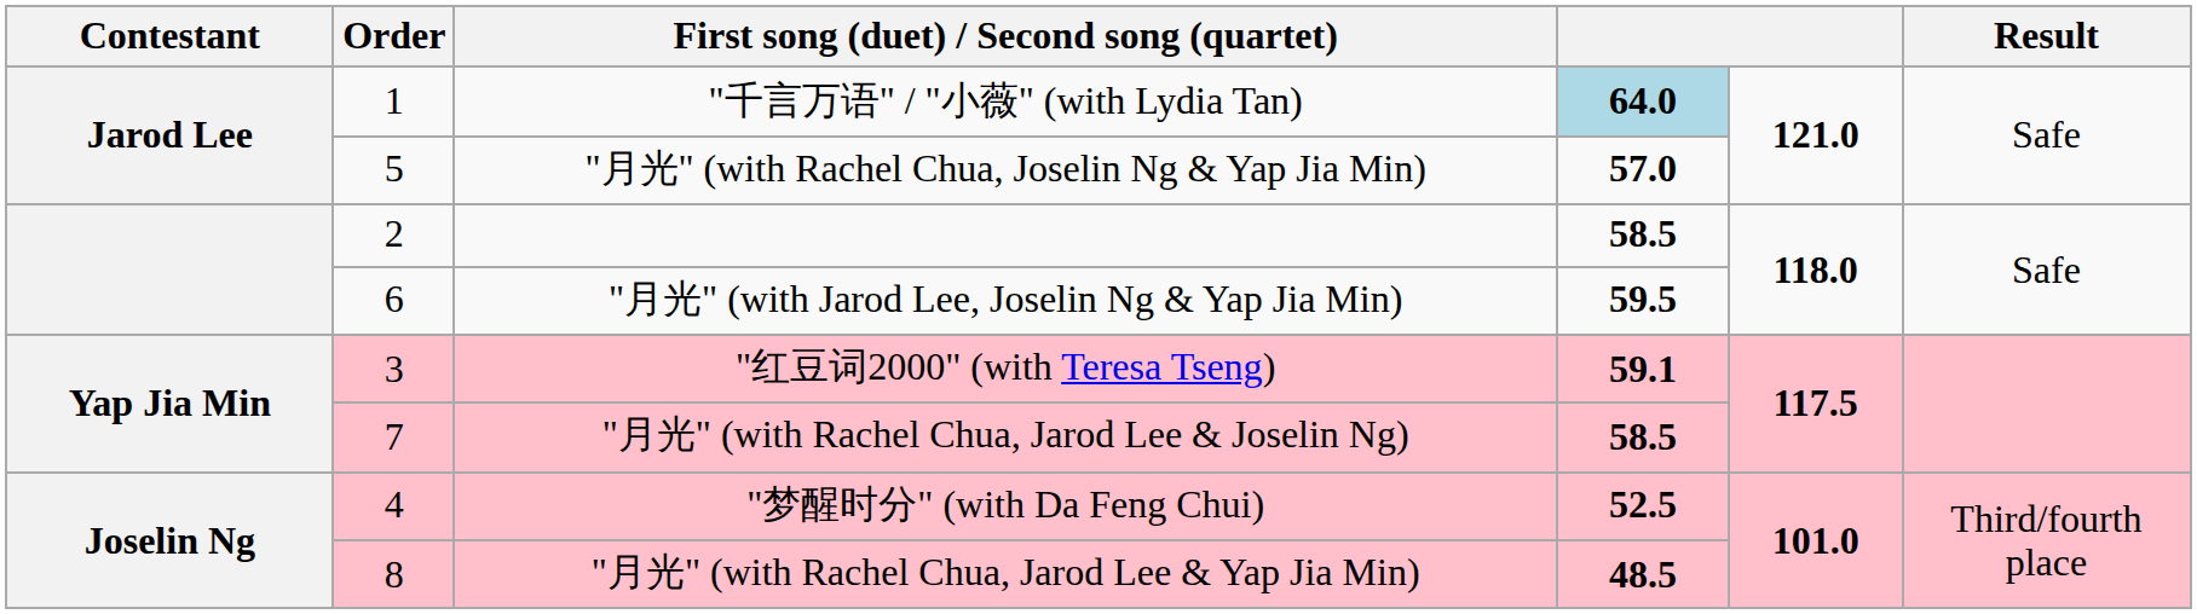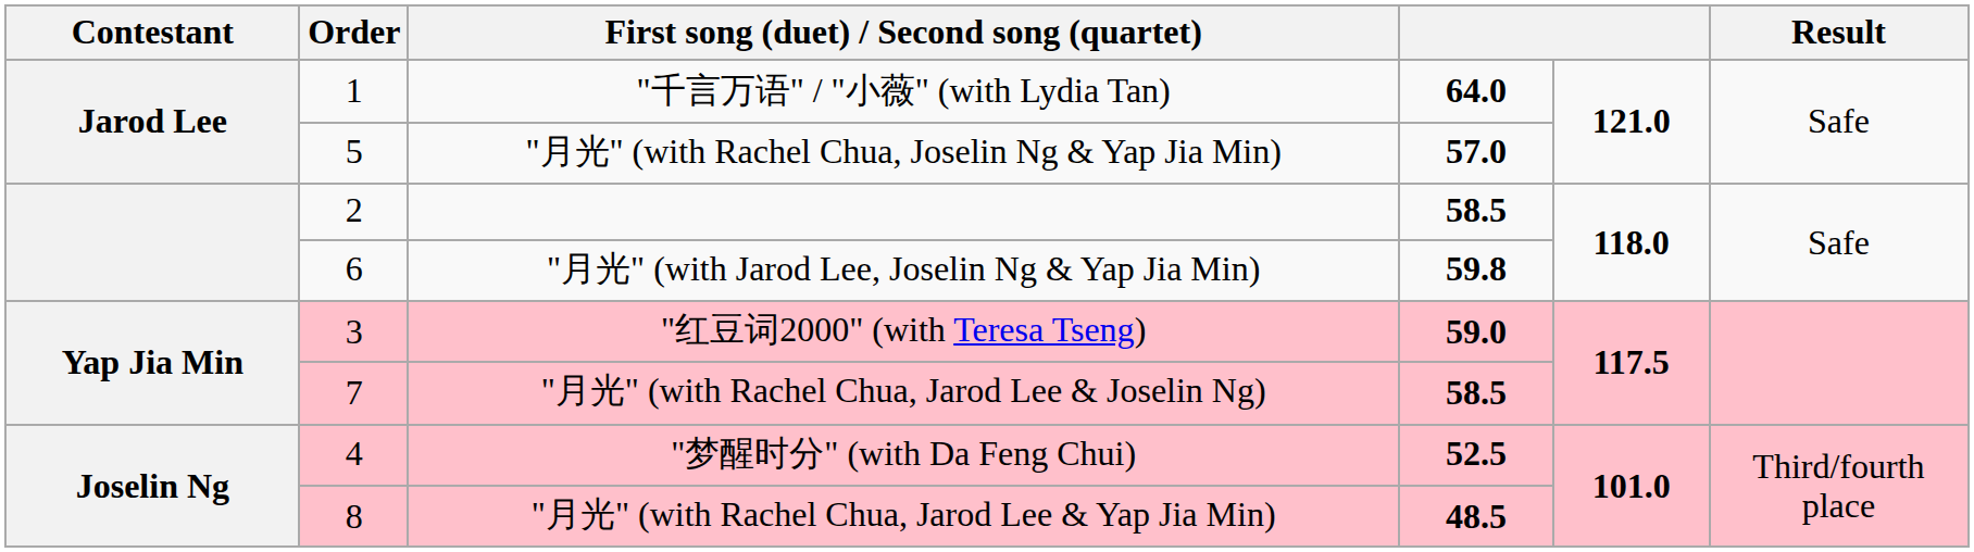 <table class="wikitable plainrowheaders" style="text-align:center;">
 <tr>
 <th scope="col" style="width:8em;">Contestant</th>
 <th scope="col">Order</th>
 <th scope="col" style="width:28em;">First song (duet) / Second song (quartet)</th>
 <th colspan=2 scope="col"></th>
 <th scope="col" style="width:7em;">Result</th>
 </tr>
 <tr>
 <th rowspan=2 scope="row">Jarod Lee</th>
 <td>1</td>
 <td>"千言万语" / "小薇" (with Lydia Tan)</td>
-<td style="background: lightblue; width:4em;"><strong>64.0</strong></td>
+<td style="width:4em;"><strong>64.0</strong></td>
 <td style="width:4em;" rowspan=2><strong>121.0</strong></td>
 <td rowspan=2>Safe</td>
 </tr>
 <tr>
 <td>5</td>
 <td>"月光" (with Rachel Chua, Joselin Ng & Yap Jia Min)</td>
 <td><strong>57.0</strong></td>
 </tr>
 <tr>
 <th rowspan=2 scope="row"></th>
 <td>2</td>
 <td></td>
 <td><strong>58.5</strong></td>
 <td rowspan=2><strong>118.0</strong></td>
 <td rowspan=2>Safe</td>
 </tr>
 <tr>
 <td>6</td>
 <td>"月光" (with Jarod Lee, Joselin Ng & Yap Jia Min)</td>
-<td><strong>59.5</strong></td>
+<td><strong>59.8</strong></td>
 </tr>
 <tr style="background:pink;">
 <th rowspan=2 scope="row">Yap Jia Min</th>
 <td>3</td>
 <td>"红豆词2000" (with <a href='#'>Teresa Tseng</a>)</td>
-<td><strong>59.1</strong></td>
+<td><strong>59.0</strong></td>
 <td rowspan=2><strong>117.5</strong></td>
 <td rowspan=2></td>
 </tr>
 <tr style="background:pink;">
 <td>7</td>
 <td>"月光" (with Rachel Chua, Jarod Lee & Joselin Ng)</td>
 <td><strong>58.5</strong></td>
 </tr>
 <tr style="background:pink;">
 <th rowspan=2 scope="row">Joselin Ng</th>
 <td>4</td>
 <td>"梦醒时分" (with Da Feng Chui)</td>
 <td><strong>52.5</strong></td>
 <td rowspan=2><strong>101.0</strong></td>
 <td rowspan=2>Third/fourth place</td>
 </tr>
 <tr style="background:pink;">
 <td>8</td>
 <td>"月光" (with Rachel Chua, Jarod Lee & Yap Jia Min)</td>
 <td><strong>48.5</strong></td>
 </tr>
 <tr>
 </tr>
 </table>
